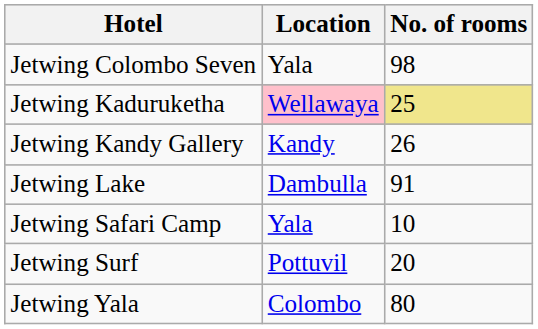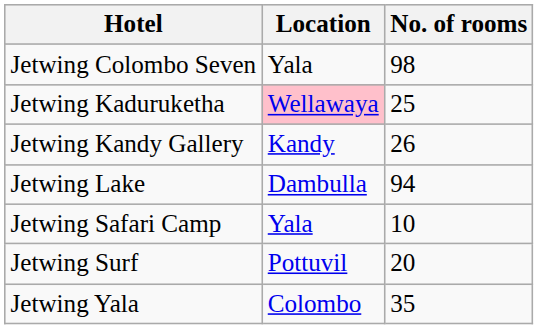 <table class="wikitable sortable">
 <tr>
 <th>Hotel</th>
 <th>Location</th>
 <th>No. of rooms</th>
 </tr>
 <tr>
 <td>Jetwing Colombo Seven</td>
 <td>Yala</td>
 <td>98</td>
 </tr>
 <tr>
 <td>Jetwing Kaduruketha</td>
 <td style="background: pink;"><a href='#'>Wellawaya</a></td>
-<td style="background: khaki;">25</td>
+<td>25</td>
 </tr>
 <tr>
 <td>Jetwing Kandy Gallery</td>
 <td><a href='#'>Kandy</a></td>
 <td>26</td>
 </tr>
 <tr>
 <td>Jetwing Lake</td>
 <td><a href='#'>Dambulla</a></td>
-<td>91</td>
+<td>94</td>
 </tr>
 <tr>
 <td>Jetwing Safari Camp</td>
 <td><a href='#'>Yala</a></td>
 <td>10</td>
 </tr>
 <tr>
 <td>Jetwing Surf</td>
 <td><a href='#'>Pottuvil</a></td>
 <td>20</td>
 </tr>
 <tr>
 <td>Jetwing Yala</td>
 <td><a href='#'>Colombo</a></td>
-<td>80</td>
+<td>35</td>
 </tr>
 </table>
